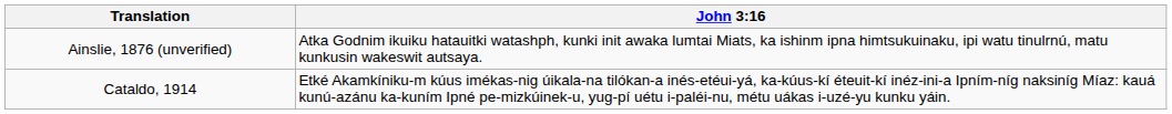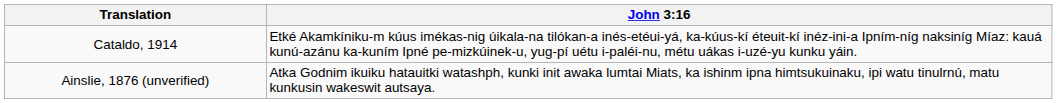 <table class="wikitable">
 <tr>
 <th style="text-align:center; width:25%;">Translation</th>
 <th><a href='#'>John</a> 3:16</th>
 </tr>
 <tr>
+<td style="text-align:center;">Cataldo, 1914</td>
+<td>Etké Akamkíniku-m kúus imékas-nig úikala-na tilókan-a inés-etéui-yá, ka-kúus-kí éteuit-kí inéz-ini-a Ipním-níg naksiníg Míaz: kauá kunú-azánu ka-kuním Ipné pe-mizkúinek-u, yug-pí uétu i-paléi-nu, métu uákas i-uzé-yu kunku yáin.</td>
+</tr>
+<tr>
 <td style="text-align:center;">Ainslie, 1876 (unverified)</td>
 <td>Atka Godnim ikuiku hatauitki watashph, kunki init awaka lumtai Miats, ka ishinm ipna himtsukuinaku, ipi watu tinulrnú, matu kunkusin wakeswit autsaya.</td>
 </tr>
-<tr>
-<td style="text-align:center;">Cataldo, 1914</td>
-<td>Etké Akamkíniku-m kúus imékas-nig úikala-na tilókan-a inés-etéui-yá, ka-kúus-kí éteuit-kí inéz-ini-a Ipním-níg naksiníg Míaz: kauá kunú-azánu ka-kuním Ipné pe-mizkúinek-u, yug-pí uétu i-paléi-nu, métu uákas i-uzé-yu kunku yáin.</td>
-</tr>
 </table>
